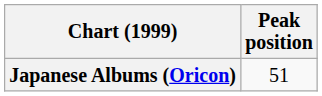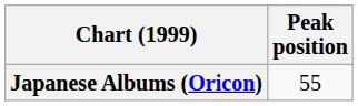 <table class="wikitable plainrowheaders">
 <tr>
 <th>Chart (1999)</th>
 <th>Peak<br>position</th>
 </tr>
 <tr>
 <th scope="row">Japanese Albums (<a href='#'>Oricon</a>)</th>
-<td align="center">51</td>
+<td align="center">55</td>
 </tr>
 </table>
